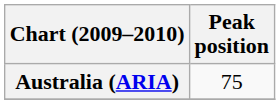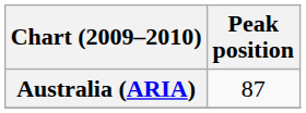 <table class="wikitable sortable plainrowheaders">
 <tr>
 <th style="text-align:center;">Chart (2009–2010)</th>
 <th style="text-align:center;">Peak<br>position</th>
 </tr>
 <tr>
 <th scope="row">Australia (<a href='#'>ARIA</a>)</th>
-<td style="text-align:center;">75</td>
+<td style="text-align:center;">87</td>
 </tr>
 <tr>
 </tr>
 <tr>
 </tr>
 <tr>
 </tr>
 <tr>
 </tr>
 </table>
